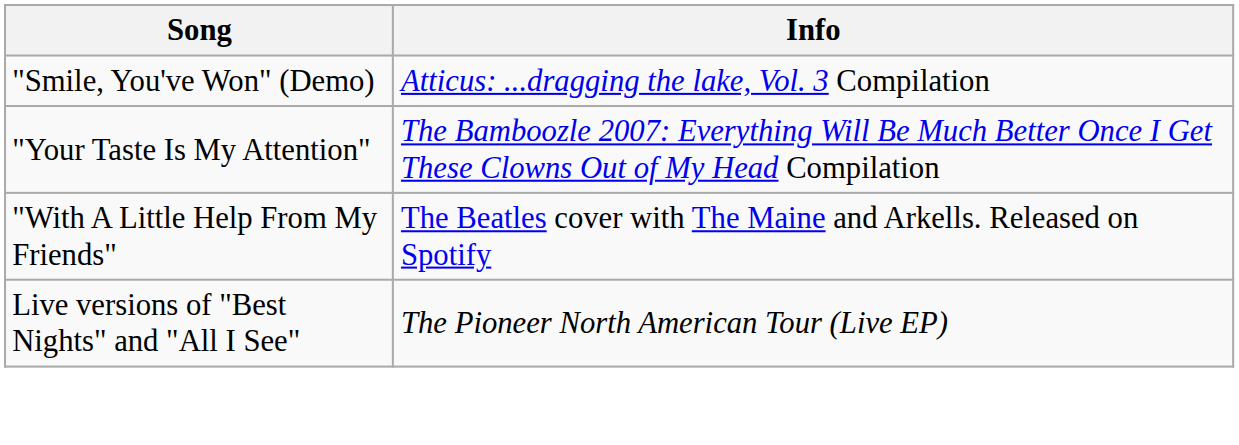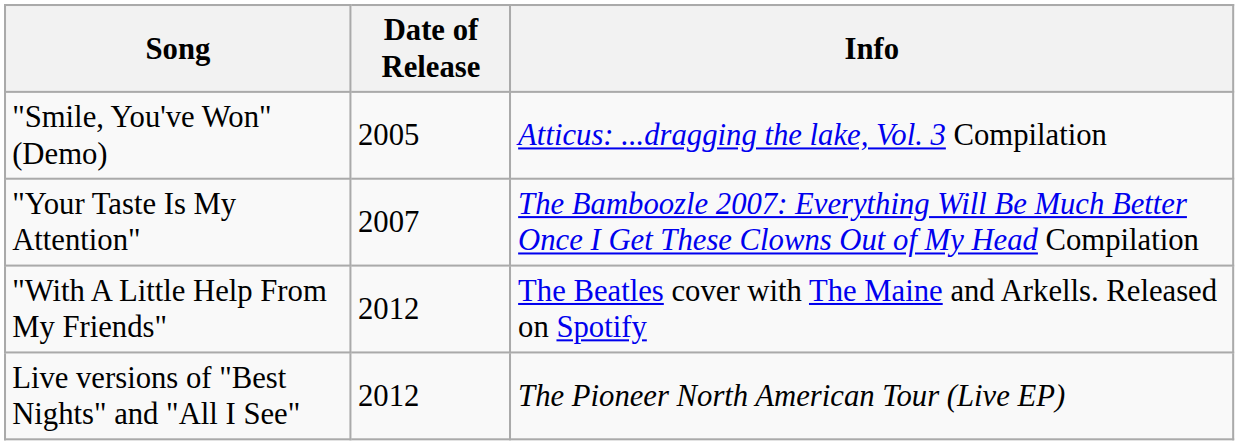 <table class="wikitable" style="font-size: 95%;">
 <tr>
 <th>Song</th>
+<th>Date of Release</th>
 <th>Info</th>
 </tr>
 <tr>
 <td>"Smile, You've Won" (Demo)</td>
+<td>2005</td>
 <td><em><a href='#'>Atticus: ...dragging the lake, Vol. 3</a></em> Compilation</td>
 </tr>
 <tr>
 <td>"Your Taste Is My Attention"</td>
+<td>2007</td>
 <td><em><a href='#'>The Bamboozle 2007: Everything Will Be Much Better Once I Get These Clowns Out of My Head</a></em> Compilation</td>
 </tr>
 <tr>
 <td>"With A Little Help From My Friends"</td>
+<td>2012</td>
 <td><a href='#'>The Beatles</a> cover with <a href='#'>The Maine</a> and Arkells. Released on <a href='#'>Spotify</a></td>
 </tr>
 <tr>
 <td>Live versions of "Best Nights" and "All I See"</td>
+<td>2012</td>
 <td><em>The Pioneer North American Tour (Live EP)</em></td>
 </tr>
 </table>
